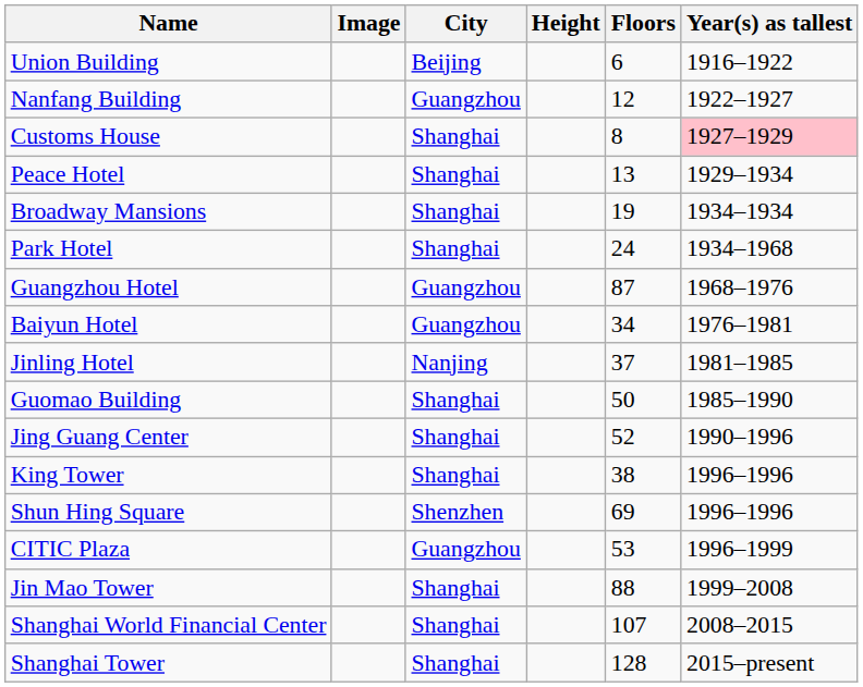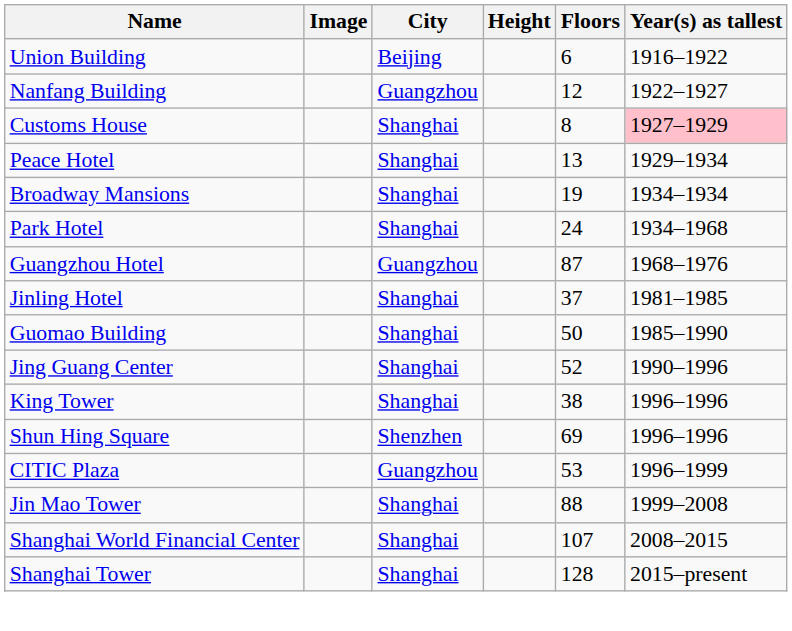 <table class="wikitable sortable">
 <tr>
 <th>Name</th>
 <th>Image</th>
 <th>City</th>
 <th>Height</th>
 <th>Floors</th>
 <th>Year(s) as tallest</th>
 </tr>
 <tr>
 <td><a href='#'>Union Building</a></td>
 <td></td>
 <td><a href='#'>Beijing</a></td>
 <td></td>
 <td>6</td>
 <td>1916–1922</td>
 </tr>
 <tr>
 <td><a href='#'>Nanfang Building</a></td>
 <td></td>
 <td><a href='#'>Guangzhou</a></td>
 <td></td>
 <td>12</td>
 <td>1922–1927</td>
 </tr>
 <tr>
 <td><a href='#'>Customs House</a></td>
 <td></td>
 <td><a href='#'>Shanghai</a></td>
 <td></td>
 <td>8</td>
 <td style="background: pink;">1927–1929</td>
 </tr>
 <tr>
 <td><a href='#'>Peace Hotel</a></td>
 <td></td>
 <td><a href='#'>Shanghai</a></td>
 <td></td>
 <td>13</td>
 <td>1929–1934</td>
 </tr>
 <tr>
 <td><a href='#'>Broadway Mansions</a></td>
 <td></td>
 <td><a href='#'>Shanghai</a></td>
 <td></td>
 <td>19</td>
 <td>1934–1934</td>
 </tr>
 <tr>
 <td><a href='#'>Park Hotel</a></td>
 <td></td>
 <td><a href='#'>Shanghai</a></td>
 <td></td>
 <td>24</td>
 <td>1934–1968</td>
 </tr>
 <tr>
 <td><a href='#'>Guangzhou Hotel</a></td>
 <td></td>
 <td><a href='#'>Guangzhou</a></td>
 <td></td>
 <td>87</td>
 <td>1968–1976</td>
 </tr>
 <tr>
-<td><a href='#'>Baiyun Hotel</a></td>
-<td></td>
-<td><a href='#'>Guangzhou</a></td>
-<td></td>
-<td>34</td>
-<td>1976–1981</td>
-</tr>
-<tr>
 <td><a href='#'>Jinling Hotel</a></td>
 <td></td>
-<td><a href='#'>Nanjing</a></td>
+<td><a href='#'>Shanghai</a></td>
 <td></td>
 <td>37</td>
 <td>1981–1985</td>
 </tr>
 <tr>
 <td><a href='#'>Guomao Building</a></td>
 <td></td>
 <td><a href='#'>Shanghai</a></td>
 <td></td>
 <td>50</td>
 <td>1985–1990</td>
 </tr>
 <tr>
 <td><a href='#'>Jing Guang Center</a></td>
 <td></td>
 <td><a href='#'>Shanghai</a></td>
 <td></td>
 <td>52</td>
 <td>1990–1996</td>
 </tr>
 <tr>
 <td><a href='#'>King Tower</a></td>
 <td></td>
 <td><a href='#'>Shanghai</a></td>
 <td></td>
 <td>38</td>
 <td>1996–1996</td>
 </tr>
 <tr>
 <td><a href='#'>Shun Hing Square</a></td>
 <td></td>
 <td><a href='#'>Shenzhen</a></td>
 <td></td>
 <td>69</td>
 <td>1996–1996</td>
 </tr>
 <tr>
 <td><a href='#'>CITIC Plaza</a></td>
 <td></td>
 <td><a href='#'>Guangzhou</a></td>
 <td></td>
 <td>53</td>
 <td>1996–1999</td>
 </tr>
 <tr>
 <td><a href='#'>Jin Mao Tower</a></td>
 <td></td>
 <td><a href='#'>Shanghai</a></td>
 <td></td>
 <td>88</td>
 <td>1999–2008</td>
 </tr>
 <tr>
 <td><a href='#'>Shanghai World Financial Center</a></td>
 <td></td>
 <td><a href='#'>Shanghai</a></td>
 <td></td>
 <td>107</td>
 <td>2008–2015</td>
 </tr>
 <tr>
 <td><a href='#'>Shanghai Tower</a></td>
 <td></td>
 <td><a href='#'>Shanghai</a></td>
 <td></td>
 <td>128</td>
 <td>2015–present</td>
 </tr>
 </table>
